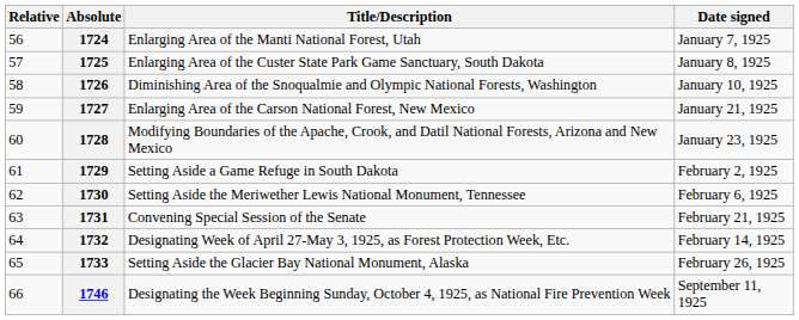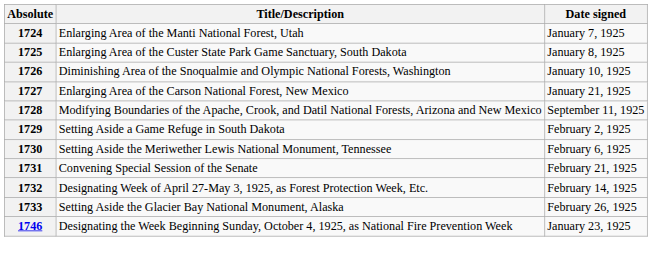 <table class="wikitable">
 <tr>
-<th>Relative </th>
 <th>Absolute </th>
 <th>Title/Description</th>
 <th>Date signed</th>
 </tr>
 <tr>
-<td>56</td>
 <th>1724</th>
 <td>Enlarging Area of the Manti National Forest, Utah</td>
 <td>January 7, 1925</td>
 </tr>
 <tr>
-<td>57</td>
 <th>1725</th>
 <td>Enlarging Area of the Custer State Park Game Sanctuary, South Dakota</td>
 <td>January 8, 1925</td>
 </tr>
 <tr>
-<td>58</td>
 <th>1726</th>
 <td>Diminishing Area of the Snoqualmie and Olympic National Forests, Washington</td>
 <td>January 10, 1925</td>
 </tr>
 <tr>
-<td>59</td>
 <th>1727</th>
 <td>Enlarging Area of the Carson National Forest, New Mexico</td>
 <td>January 21, 1925</td>
 </tr>
 <tr>
-<td>60</td>
 <th>1728</th>
 <td>Modifying Boundaries of the Apache, Crook, and Datil National Forests, Arizona and New Mexico</td>
-<td>January 23, 1925</td>
+<td>September 11, 1925</td>
 </tr>
 <tr>
-<td>61</td>
 <th>1729</th>
 <td>Setting Aside a Game Refuge in South Dakota</td>
 <td>February 2, 1925</td>
 </tr>
 <tr>
-<td>62</td>
 <th>1730</th>
 <td>Setting Aside the Meriwether Lewis National Monument, Tennessee</td>
 <td>February 6, 1925</td>
 </tr>
 <tr>
-<td>63</td>
 <th>1731</th>
 <td>Convening Special Session of the Senate</td>
 <td>February 21, 1925</td>
 </tr>
 <tr>
-<td>64</td>
 <th>1732</th>
 <td>Designating Week of April 27-May 3, 1925, as Forest Protection Week, Etc.</td>
 <td>February 14, 1925</td>
 </tr>
 <tr>
-<td>65</td>
 <th>1733</th>
 <td>Setting Aside the Glacier Bay National Monument, Alaska</td>
 <td>February 26, 1925</td>
 </tr>
 <tr>
-<td>66</td>
 <th><a href='#'>1746</a></th>
 <td>Designating the Week Beginning Sunday, October 4, 1925, as National Fire Prevention Week</td>
-<td>September 11, 1925</td>
+<td>January 23, 1925</td>
 </tr>
 </table>
